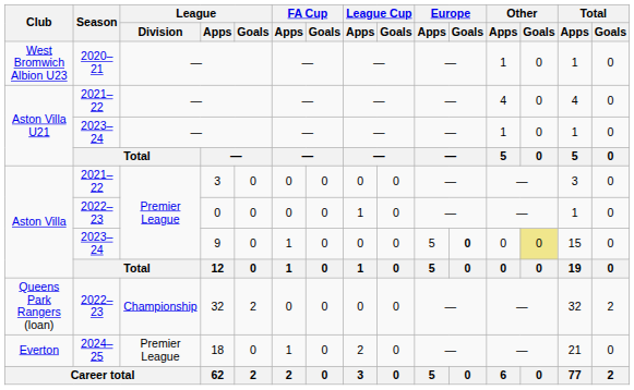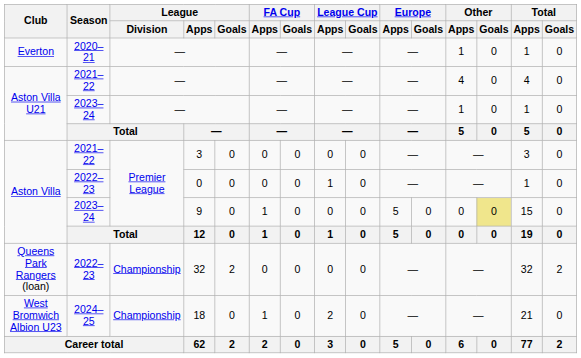 <table class="wikitable" style="text-align: center">
 <tr>
 <th rowspan="2">Club</th>
 <th rowspan="2">Season</th>
 <th colspan="3">League</th>
 <th colspan="2"><a href='#'>FA Cup</a></th>
 <th colspan="2"><a href='#'>League Cup</a></th>
 <th colspan="2"><a href='#'>Europe</a></th>
 <th colspan="2">Other</th>
 <th colspan="2">Total</th>
 </tr>
 <tr>
 <th>Division</th>
 <th>Apps</th>
 <th>Goals</th>
 <th>Apps</th>
 <th>Goals</th>
 <th>Apps</th>
 <th>Goals</th>
 <th>Apps</th>
 <th>Goals</th>
 <th>Apps</th>
 <th>Goals</th>
 <th>Apps</th>
 <th>Goals</th>
 </tr>
 <tr>
-<td><a href='#'>West Bromwich Albion U23</a></td>
+<td><a href='#'>Everton</a></td>
 <td><a href='#'>2020–21</a></td>
 <td colspan="3">—</td>
 <td colspan="2">—</td>
 <td colspan="2">—</td>
 <td colspan="2">—</td>
 <td>1</td>
 <td>0</td>
 <td>1</td>
 <td>0</td>
 </tr>
 <tr>
 <td rowspan="3"><a href='#'>Aston Villa U21</a></td>
 <td><a href='#'>2021–22</a></td>
 <td colspan="3">—</td>
 <td colspan="2">—</td>
 <td colspan="2">—</td>
 <td colspan="2">—</td>
 <td>4</td>
 <td>0</td>
 <td>4</td>
 <td>0</td>
 </tr>
 <tr>
 <td><a href='#'>2023–24</a></td>
 <td colspan="3">—</td>
 <td colspan="2">—</td>
 <td colspan="2">—</td>
 <td colspan="2">—</td>
 <td>1</td>
 <td>0</td>
 <td>1</td>
 <td>0</td>
 </tr>
 <tr>
 <th colspan="2">Total</th>
 <th colspan="2">—</th>
 <th colspan="2">—</th>
 <th colspan="2">—</th>
 <th colspan="2">—</th>
 <th>5</th>
 <th>0</th>
 <th>5</th>
 <th>0</th>
 </tr>
 <tr>
 <td rowspan="4"><a href='#'>Aston Villa</a></td>
 <td><a href='#'>2021–22</a></td>
 <td rowspan="3"><a href='#'>Premier League</a></td>
 <td>3</td>
 <td>0</td>
 <td>0</td>
 <td>0</td>
 <td>0</td>
 <td>0</td>
 <td colspan="2">—</td>
 <td colspan="2">—</td>
 <td>3</td>
 <td>0</td>
 </tr>
 <tr>
 <td><a href='#'>2022–23</a></td>
 <td>0</td>
 <td>0</td>
 <td>0</td>
 <td>0</td>
 <td>1</td>
 <td>0</td>
 <td colspan="2">—</td>
 <td colspan="2">—</td>
 <td>1</td>
 <td>0</td>
 </tr>
 <tr>
 <td><a href='#'>2023–24</a></td>
 <td>9</td>
 <td>0</td>
 <td>1</td>
 <td>0</td>
 <td>0</td>
 <td>0</td>
 <td>5</td>
-<td><strong>0</strong></td>
+<td>0</td>
 <td>0</td>
 <td style="background: khaki;">0</td>
 <td>15</td>
 <td>0</td>
 </tr>
 <tr>
 <th colspan="2">Total</th>
 <th>12</th>
 <th>0</th>
 <th>1</th>
 <th>0</th>
 <th>1</th>
 <th>0</th>
 <th>5</th>
 <th>0</th>
 <th>0</th>
 <th>0</th>
 <th>19</th>
 <th>0</th>
 </tr>
 <tr>
 <td><a href='#'>Queens Park Rangers</a> (loan)</td>
 <td><a href='#'>2022–23</a></td>
 <td><a href='#'>Championship</a></td>
 <td>32</td>
 <td>2</td>
 <td>0</td>
 <td>0</td>
 <td>0</td>
 <td>0</td>
 <td colspan="2">—</td>
 <td colspan="2">—</td>
 <td>32</td>
 <td>2</td>
 </tr>
 <tr>
-<td><a href='#'>Everton</a></td>
+<td><a href='#'>West Bromwich Albion U23</a></td>
 <td><a href='#'>2024–25</a></td>
-<td>Premier League</td>
+<td><a href='#'>Championship</a></td>
 <td>18</td>
 <td>0</td>
 <td>1</td>
 <td>0</td>
 <td>2</td>
 <td>0</td>
 <td colspan="2">—</td>
 <td colspan="2">—</td>
 <td>21</td>
 <td>0</td>
 </tr>
 <tr>
 <th colspan="3">Career total</th>
 <th>62</th>
 <th>2</th>
 <th>2</th>
 <th>0</th>
 <th>3</th>
 <th>0</th>
 <th>5</th>
 <th>0</th>
 <th>6</th>
 <th>0</th>
 <th>77</th>
 <th>2</th>
 </tr>
 </table>
